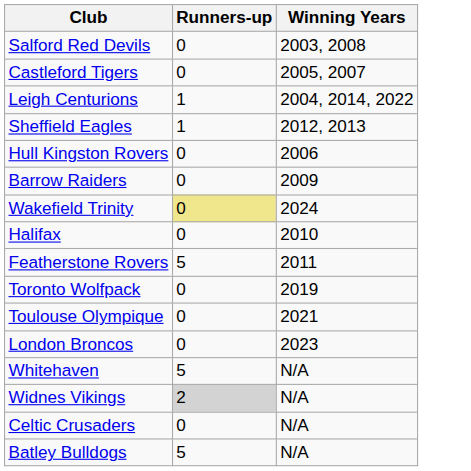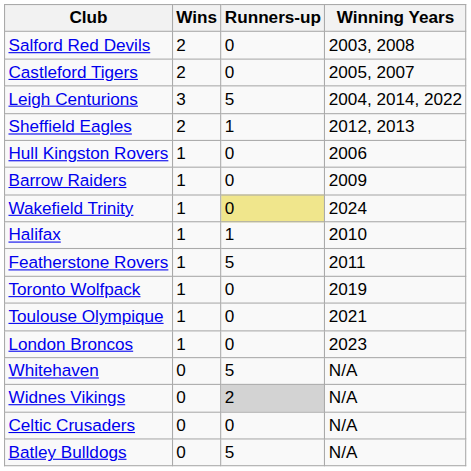 <table class="wikitable sortable">
 <tr>
 <th>Club</th>
+<th>Wins</th>
 <th>Runners-up</th>
 <th>Winning Years</th>
 </tr>
 <tr>
 <td> <a href='#'>Salford Red Devils</a></td>
+<td>2</td>
 <td>0</td>
 <td>2003, 2008</td>
 </tr>
 <tr>
 <td> <a href='#'>Castleford Tigers</a></td>
+<td>2</td>
 <td>0</td>
 <td>2005, 2007</td>
 </tr>
 <tr>
 <td> <a href='#'>Leigh Centurions</a></td>
-<td>1</td>
+<td>3</td>
+<td>5</td>
 <td>2004, 2014, 2022</td>
 </tr>
 <tr>
 <td> <a href='#'>Sheffield Eagles</a></td>
+<td>2</td>
 <td>1</td>
 <td>2012, 2013</td>
 </tr>
 <tr>
 <td> <a href='#'>Hull Kingston Rovers</a></td>
+<td>1</td>
 <td>0</td>
 <td>2006</td>
 </tr>
 <tr>
 <td> <a href='#'>Barrow Raiders</a></td>
+<td>1</td>
 <td>0</td>
 <td>2009</td>
 </tr>
 <tr>
 <td> <a href='#'>Wakefield Trinity</a></td>
+<td>1</td>
 <td style="background: khaki;">0</td>
 <td>2024</td>
 </tr>
 <tr>
 <td> <a href='#'>Halifax</a></td>
-<td>0</td>
+<td>1</td>
+<td>1</td>
 <td>2010</td>
 </tr>
 <tr>
 <td> <a href='#'>Featherstone Rovers</a></td>
+<td>1</td>
 <td>5</td>
 <td>2011</td>
 </tr>
 <tr>
 <td> <a href='#'>Toronto Wolfpack</a></td>
+<td>1</td>
 <td>0</td>
 <td>2019</td>
 </tr>
 <tr>
 <td> <a href='#'>Toulouse Olympique</a></td>
+<td>1</td>
 <td>0</td>
 <td>2021</td>
 </tr>
 <tr>
 <td> <a href='#'>London Broncos</a></td>
+<td>1</td>
 <td>0</td>
 <td>2023</td>
 </tr>
 <tr>
 <td> <a href='#'>Whitehaven</a></td>
+<td>0</td>
 <td>5</td>
 <td>N/A</td>
 </tr>
 <tr>
 <td> <a href='#'>Widnes Vikings</a></td>
+<td>0</td>
 <td style="background: lightgrey;">2</td>
 <td>N/A</td>
 </tr>
 <tr>
 <td> <a href='#'>Celtic Crusaders</a></td>
 <td>0</td>
+<td>0</td>
 <td>N/A</td>
 </tr>
 <tr>
 <td> <a href='#'>Batley Bulldogs</a></td>
+<td>0</td>
 <td>5</td>
 <td>N/A</td>
 </tr>
 </table>
